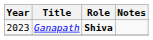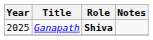 <table class="wikitable">
 <tr>
 <th scope="col">Year</th>
 <th scope="col">Title</th>
 <th scope="col">Role</th>
 <th scope="col" class="unsortable">Notes</th>
 </tr>
 <tr>
-<td>2023</td>
+<td>2025</td>
 <td><em><a href='#'>Ganapath</a></em></td>
 <td><strong>Shiva</strong></td>
 <td></td>
 </tr>
 <tr>
 </tr>
 </table>
